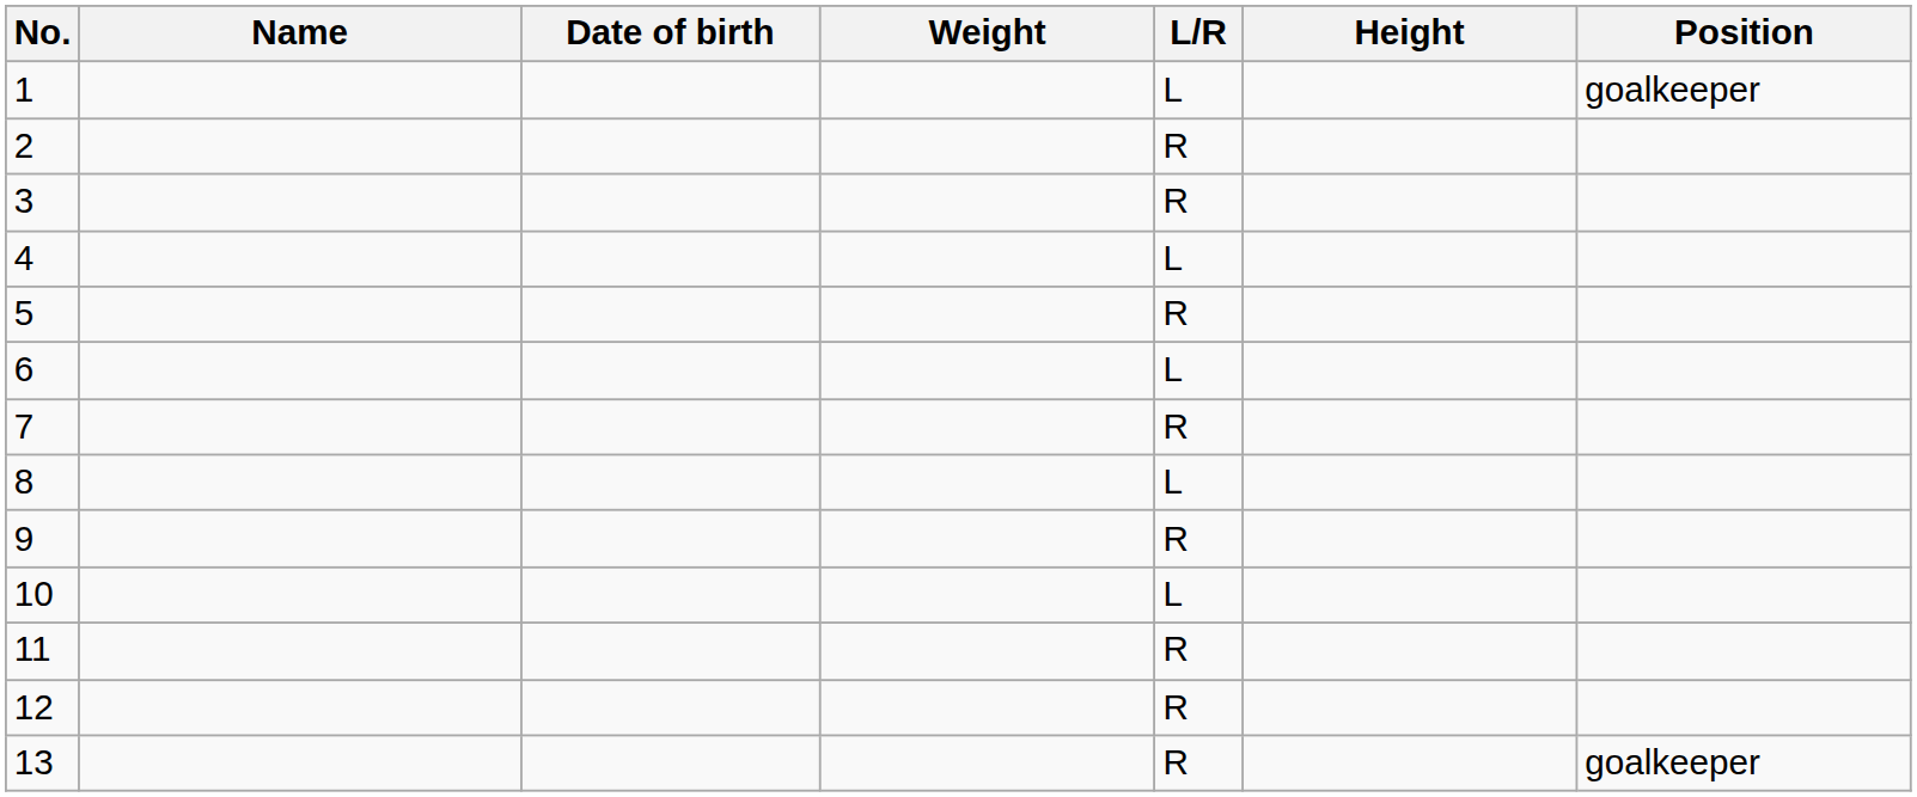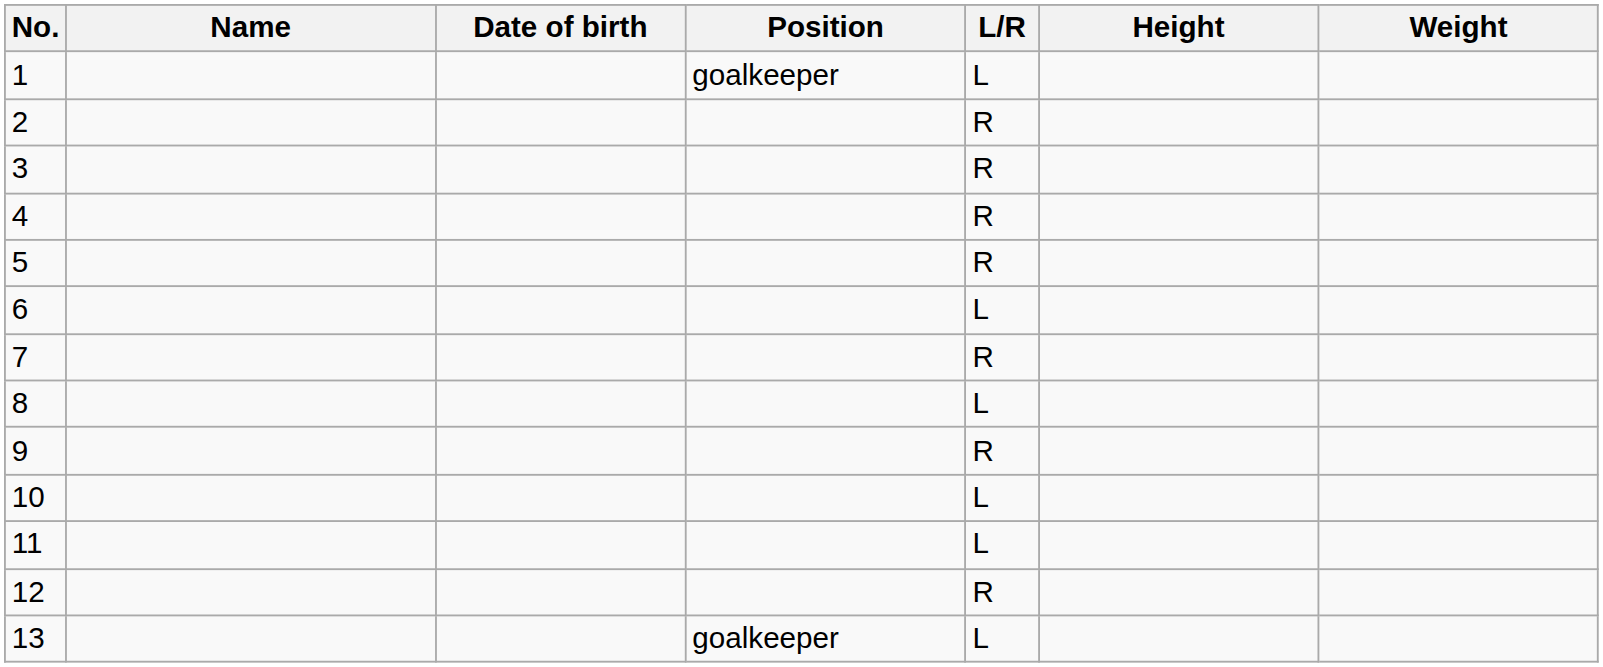 <table class=wikitable sortable style=font-size:100%; text-align:center;>
 <tr>
 <th>No.</th>
 <th style=width:12em>Name</th>
 <th style=width:8em>Date of birth</th>
-<th style=width:9em>Weight</th>
+<th style=width:9em>Position</th>
 <th style=width:2em>L/R</th>
 <th style=width:9em>Height</th>
-<th style=width:9em>Position</th>
+<th style=width:9em>Weight</th>
 </tr>
 <tr>
 <td>1</td>
 <td align=left></td>
 <td></td>
-<td></td>
+<td>goalkeeper</td>
 <td>L</td>
 <td></td>
-<td>goalkeeper</td>
+<td></td>
 </tr>
 <tr>
 <td>2</td>
 <td align=left></td>
 <td></td>
 <td></td>
 <td>R</td>
 <td></td>
 <td></td>
 </tr>
 <tr>
 <td>3</td>
 <td align=left></td>
 <td></td>
 <td></td>
 <td>R</td>
 <td></td>
 <td></td>
 </tr>
 <tr>
 <td>4</td>
 <td align=left></td>
 <td></td>
 <td></td>
-<td>L</td>
+<td>R</td>
 <td></td>
 <td></td>
 </tr>
 <tr>
 <td>5</td>
 <td align=left></td>
 <td></td>
 <td></td>
 <td>R</td>
 <td></td>
 <td></td>
 </tr>
 <tr>
 <td>6</td>
 <td align=left></td>
 <td></td>
 <td></td>
 <td>L</td>
 <td></td>
 <td></td>
 </tr>
 <tr>
 <td>7</td>
 <td align=left></td>
 <td></td>
 <td></td>
 <td>R</td>
 <td></td>
 <td></td>
 </tr>
 <tr>
 <td>8</td>
 <td align=left></td>
 <td></td>
 <td></td>
 <td>L</td>
 <td></td>
 <td></td>
 </tr>
 <tr>
 <td>9</td>
 <td align=left></td>
 <td></td>
 <td></td>
 <td>R</td>
 <td></td>
 <td></td>
 </tr>
 <tr>
 <td>10</td>
 <td align=left></td>
 <td></td>
 <td></td>
 <td>L</td>
 <td></td>
 <td></td>
 </tr>
 <tr>
 <td>11</td>
 <td align=left></td>
 <td></td>
 <td></td>
-<td>R</td>
+<td>L</td>
 <td></td>
 <td></td>
 </tr>
 <tr>
 <td>12</td>
 <td align=left></td>
 <td></td>
 <td></td>
 <td>R</td>
 <td></td>
 <td></td>
 </tr>
 <tr>
 <td>13</td>
 <td align=left></td>
 <td></td>
+<td>goalkeeper</td>
+<td>L</td>
 <td></td>
-<td>R</td>
 <td></td>
-<td>goalkeeper</td>
 </tr>
 </table>
